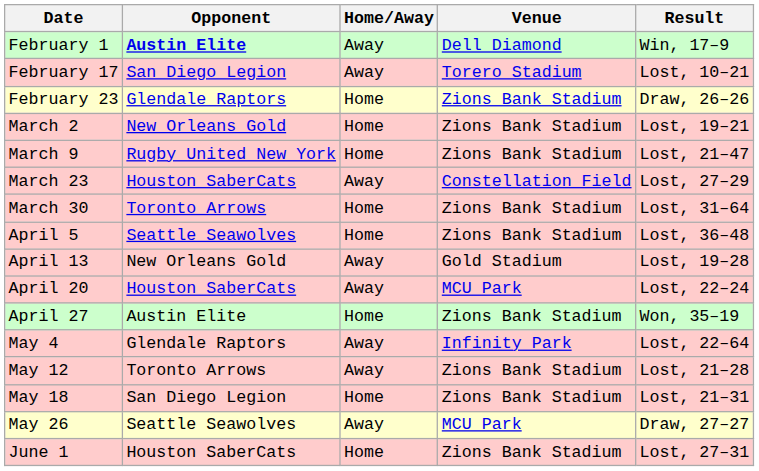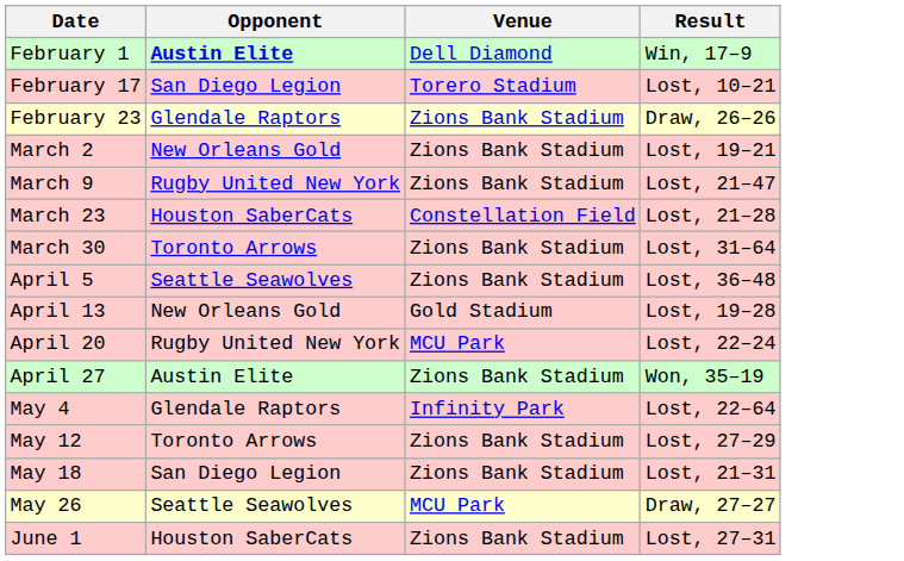 <table class="wikitable">
 <tr>
 <th>Date</th>
 <th>Opponent</th>
-<th>Home/Away</th>
 <th>Venue</th>
 <th>Result</th>
 </tr>
 <tr bgcolor="#CCFFCC">
 <td>February 1</td>
 <td><strong><a href='#'>Austin Elite</a></strong></td>
-<td>Away</td>
 <td><a href='#'>Dell Diamond</a></td>
 <td>Win, 17–9</td>
 </tr>
 <tr bgcolor="#FFCCCC">
 <td>February 17</td>
 <td><a href='#'>San Diego Legion</a></td>
-<td>Away</td>
 <td><a href='#'>Torero Stadium</a></td>
 <td>Lost, 10–21</td>
 </tr>
 <tr bgcolor="#FFFFCC">
 <td>February 23</td>
 <td><a href='#'>Glendale Raptors</a></td>
-<td>Home</td>
 <td><a href='#'>Zions Bank Stadium</a></td>
 <td>Draw, 26–26</td>
 </tr>
 <tr bgcolor="#FFCCCC">
 <td>March 2</td>
 <td><a href='#'>New Orleans Gold</a></td>
-<td>Home</td>
 <td>Zions Bank Stadium</td>
 <td>Lost, 19–21</td>
 </tr>
 <tr bgcolor="#FFCCCC">
 <td>March 9</td>
 <td><a href='#'>Rugby United New York</a></td>
-<td>Home</td>
 <td>Zions Bank Stadium</td>
 <td>Lost, 21–47</td>
 </tr>
 <tr bgcolor="#FFCCCC">
 <td>March 23</td>
 <td><a href='#'>Houston SaberCats</a></td>
-<td>Away</td>
 <td><a href='#'>Constellation Field</a></td>
-<td>Lost, 27–29</td>
+<td>Lost, 21–28</td>
 </tr>
 <tr bgcolor="#FFCCCC">
 <td>March 30</td>
 <td><a href='#'>Toronto Arrows</a></td>
-<td>Home</td>
 <td>Zions Bank Stadium</td>
 <td>Lost, 31–64</td>
 </tr>
 <tr bgcolor="#FFCCCC">
 <td>April 5</td>
 <td><a href='#'>Seattle Seawolves</a></td>
-<td>Home</td>
 <td>Zions Bank Stadium</td>
 <td>Lost, 36–48</td>
 </tr>
 <tr bgcolor="#FFCCCC">
 <td>April 13</td>
 <td>New Orleans Gold</td>
-<td>Away</td>
 <td>Gold Stadium</td>
 <td>Lost, 19–28</td>
 </tr>
 <tr bgcolor="#FFCCCC">
 <td>April 20</td>
-<td><a href='#'>Houston SaberCats</a></td>
-<td>Away</td>
+<td>Rugby United New York</td>
 <td><a href='#'>MCU Park</a></td>
 <td>Lost, 22–24</td>
 </tr>
 <tr bgcolor="#CCFFCC">
 <td>April 27</td>
 <td>Austin Elite</td>
-<td>Home</td>
 <td>Zions Bank Stadium</td>
 <td>Won, 35–19</td>
 </tr>
 <tr bgcolor="#FFCCCC">
 <td>May 4</td>
 <td>Glendale Raptors</td>
-<td>Away</td>
 <td><a href='#'>Infinity Park</a></td>
 <td>Lost, 22–64</td>
 </tr>
 <tr bgcolor="#FFCCCC">
 <td>May 12</td>
 <td>Toronto Arrows</td>
-<td>Away</td>
 <td>Zions Bank Stadium</td>
-<td>Lost, 21–28</td>
+<td>Lost, 27–29</td>
 </tr>
 <tr bgcolor="#FFCCCC">
 <td>May 18</td>
 <td>San Diego Legion</td>
-<td>Home</td>
 <td>Zions Bank Stadium</td>
 <td>Lost, 21–31</td>
 </tr>
 <tr bgcolor="#FFFFCC">
 <td>May 26</td>
 <td>Seattle Seawolves</td>
-<td>Away</td>
 <td><a href='#'>MCU Park</a></td>
 <td>Draw, 27–27</td>
 </tr>
 <tr bgcolor="#FFCCCC">
 <td>June 1</td>
 <td>Houston SaberCats</td>
-<td>Home</td>
 <td>Zions Bank Stadium</td>
 <td>Lost, 27–31</td>
 </tr>
 </table>
